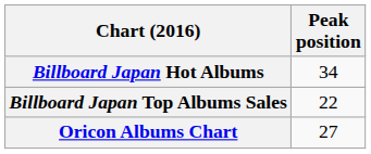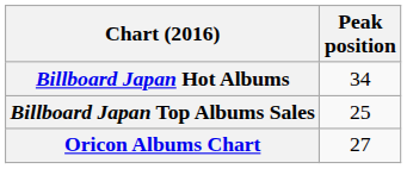 <table class="wikitable plainrowheaders sortable" style="text-align:center;" border="1">
 <tr>
 <th scope="col">Chart (2016)</th>
 <th scope="col">Peak<br>position</th>
 </tr>
 <tr>
 <th scope="row"><em><a href='#'>Billboard Japan</a></em> Hot Albums</th>
 <td>34</td>
 </tr>
 <tr>
 <th scope="row"><em>Billboard Japan</em> Top Albums Sales</th>
-<td>22</td>
+<td>25</td>
 </tr>
 <tr>
 <th scope="row"><a href='#'>Oricon Albums Chart</a></th>
 <td>27</td>
 </tr>
 </table>
